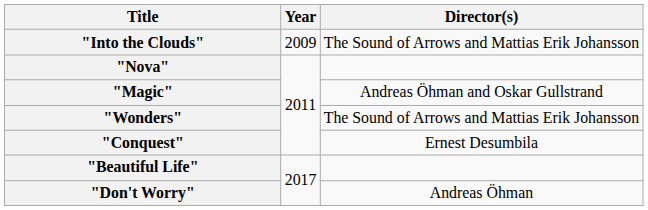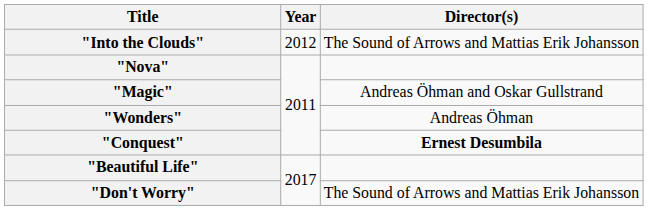 <table class="wikitable plainrowheaders" style="text-align:center;">
 <tr>
 <th scope="col" style="width:17em;">Title</th>
 <th scope="col">Year</th>
 <th scope="col">Director(s)</th>
 </tr>
 <tr>
 <th scope="row">"Into the Clouds"</th>
-<td>2009</td>
+<td>2012</td>
 <td rowpsan="2">The Sound of Arrows and Mattias Erik Johansson</td>
 </tr>
 <tr>
 <th scope="row">"Nova"</th>
 <td rowspan="4">2011</td>
 <td></td>
 </tr>
 <tr>
 <th scope="row">"Magic"</th>
 <td>Andreas Öhman and Oskar Gullstrand</td>
 </tr>
 <tr>
 <th scope="row">"Wonders"</th>
-<td>The Sound of Arrows and Mattias Erik Johansson</td>
+<td>Andreas Öhman</td>
 </tr>
 <tr>
 <th scope="row">"Conquest"</th>
-<td>Ernest Desumbila</td>
+<td><strong>Ernest Desumbila</strong></td>
 </tr>
 <tr>
 <th scope="row">"Beautiful Life"</th>
 <td rowspan="2">2017</td>
 <td></td>
 </tr>
 <tr>
 <th scope="row">"Don't Worry"</th>
-<td>Andreas Öhman</td>
+<td>The Sound of Arrows and Mattias Erik Johansson</td>
 </tr>
 </table>
